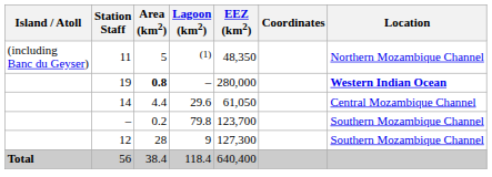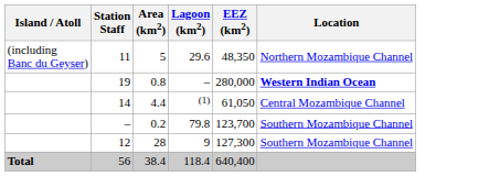 <table class="wikitable">
 <tr>
 <th>Island / Atoll</th>
 <th>Station<br>Staff</th>
 <th>Area<br>(km<sup>2</sup>)</th>
 <th><a href='#'>Lagoon</a><br>(km<sup>2</sup>)</th>
 <th><a href='#'>EEZ</a><br>(km<sup>2</sup>)</th>
-<th>Coordinates</th>
 <th>Location</th>
 </tr>
 <tr style="background: #FFF;">
 <td> (including <br><a href='#'>Banc du Geyser</a>)</td>
 <td align="right">11</td>
 <td align="right">5</td>
-<td align="right"><sup>(1)</sup></td>
+<td align="right">29.6</td>
 <td align="right">48,350</td>
-<td></td>
 <td><a href='#'>Northern Mozambique Channel</a></td>
 </tr>
 <tr style="background: #FFF;">
 <td></td>
 <td align="right">19</td>
-<td align="right"><strong>0.8</strong></td>
+<td align="right">0.8</td>
 <td align="right">–</td>
 <td align="right">280,000</td>
-<td></td>
 <td><strong><a href='#'>Western Indian Ocean</a></strong></td>
 </tr>
 <tr style="background: #FFF;">
 <td></td>
 <td align="right">14</td>
 <td align="right">4.4</td>
-<td align="right">29.6</td>
+<td align="right"><sup>(1)</sup></td>
 <td align="right">61,050</td>
-<td></td>
 <td><a href='#'>Central Mozambique Channel</a></td>
 </tr>
 <tr style="background: #FFF;">
 <td></td>
 <td align="right">–</td>
 <td align="right">0.2</td>
 <td align="right">79.8</td>
 <td align="right">123,700</td>
-<td></td>
 <td><a href='#'>Southern Mozambique Channel</a></td>
 </tr>
 <tr style="background: #FFF;">
 <td></td>
 <td align="right">12</td>
 <td align="right">28</td>
 <td align="right">9</td>
 <td align="right">127,300</td>
-<td></td>
 <td><a href='#'>Southern Mozambique Channel</a></td>
 </tr>
 <tr style="background: #CCC;">
 <td><strong>Total</strong></td>
 <td align="right">56</td>
 <td align="right">38.4</td>
 <td align="right">118.4</td>
 <td align="right">640,400</td>
-<td> </td>
 <td></td>
 </tr>
 </table>
